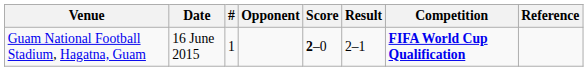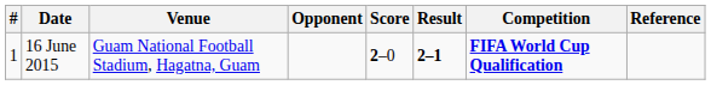 <table class="wikitable" style=font-size:90%>
 <tr>
+<th>#</th>
+<th>Date</th>
 <th>Venue</th>
-<th>Date</th>
-<th>#</th>
 <th>Opponent</th>
 <th>Score</th>
 <th>Result</th>
 <th>Competition</th>
 <th>Reference</th>
 </tr>
 <tr>
+<td>1</td>
+<td>16 June 2015</td>
 <td><a href='#'>Guam National Football Stadium</a>, <a href='#'> Hagatna, Guam</a></td>
-<td>16 June 2015</td>
-<td>1</td>
 <td></td>
 <td><strong>2</strong>–0</td>
-<td>2–1</td>
+<td><strong>2–1</strong></td>
 <td><strong><a href='#'>FIFA World Cup Qualification</a></strong></td>
 <td></td>
 </tr>
 </table>
